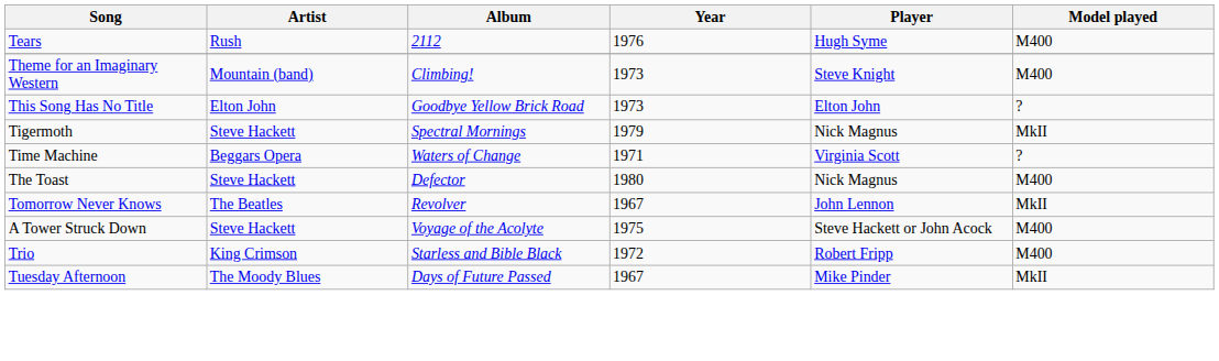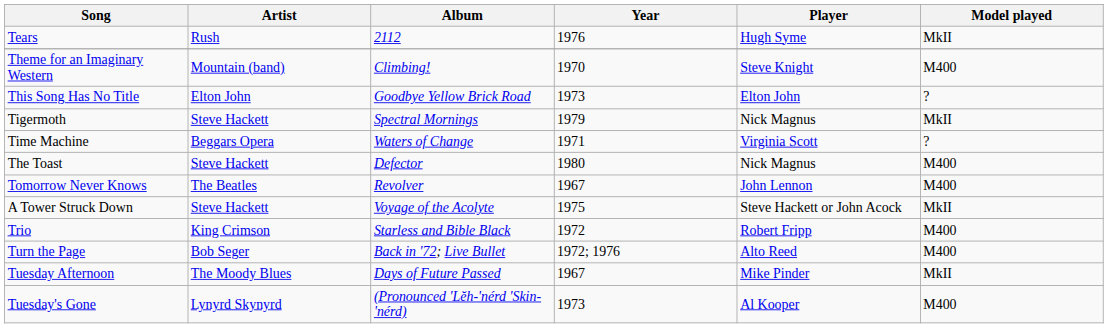 <table class="wikitable" style="width:100%">
 <tr>
 <th style="width:100px;">Song</th>
 <th style="width:100px;">Artist</th>
 <th style="width:100px;">Album</th>
 <th style="width:100px;">Year</th>
 <th style="width:100px;">Player</th>
 <th style="width:100px;">Model played</th>
 </tr>
 <tr>
 <td><a href='#'>Tears</a></td>
 <td><a href='#'>Rush</a></td>
 <td><em><a href='#'>2112</a></em></td>
 <td>1976</td>
 <td><a href='#'>Hugh Syme</a></td>
-<td>M400</td>
+<td>MkII</td>
 </tr>
 <tr>
 </tr>
 <tr>
 <td><a href='#'>Theme for an Imaginary Western</a></td>
 <td><a href='#'>Mountain (band)</a></td>
 <td><em><a href='#'>Climbing!</a></em></td>
-<td>1973</td>
+<td>1970</td>
 <td><a href='#'>Steve Knight</a></td>
 <td>M400</td>
 </tr>
 <tr>
 <td><a href='#'>This Song Has No Title</a></td>
 <td><a href='#'>Elton John</a></td>
 <td><em><a href='#'>Goodbye Yellow Brick Road</a></em></td>
 <td>1973</td>
 <td><a href='#'>Elton John</a></td>
 <td>?</td>
 </tr>
 <tr>
 <td>Tigermoth</td>
 <td><a href='#'>Steve Hackett</a></td>
 <td><em><a href='#'>Spectral Mornings</a></em></td>
 <td>1979</td>
 <td>Nick Magnus</td>
 <td>MkII</td>
 </tr>
 <tr>
 <td>Time Machine</td>
 <td><a href='#'>Beggars Opera</a></td>
 <td><em><a href='#'>Waters of Change</a></em></td>
 <td>1971</td>
 <td><a href='#'>Virginia Scott</a></td>
 <td>?</td>
 </tr>
 <tr>
 <td>The Toast</td>
 <td><a href='#'>Steve Hackett</a></td>
 <td><em><a href='#'>Defector</a></em></td>
 <td>1980</td>
 <td>Nick Magnus</td>
 <td>M400</td>
 </tr>
 <tr>
 <td><a href='#'>Tomorrow Never Knows</a></td>
 <td><a href='#'>The Beatles</a></td>
 <td><em><a href='#'>Revolver</a></em></td>
 <td>1967</td>
 <td><a href='#'>John Lennon</a></td>
-<td>MkII</td>
+<td>M400</td>
 </tr>
 <tr>
 <td>A Tower Struck Down</td>
 <td><a href='#'>Steve Hackett</a></td>
 <td><em><a href='#'>Voyage of the Acolyte</a></em></td>
 <td>1975</td>
 <td>Steve Hackett or John Acock</td>
-<td>M400</td>
+<td>MkII</td>
 </tr>
 <tr>
 <td><a href='#'>Trio</a></td>
 <td><a href='#'>King Crimson</a></td>
 <td><em><a href='#'>Starless and Bible Black</a></em></td>
 <td>1972</td>
 <td><a href='#'>Robert Fripp</a></td>
 <td>M400</td>
 </tr>
 <tr>
+<td><a href='#'>Turn the Page</a></td>
+<td><a href='#'>Bob Seger</a></td>
+<td><em><a href='#'>Back in '72</a>;</em> <em><a href='#'>Live Bullet</a></em></td>
+<td>1972; 1976</td>
+<td><a href='#'>Alto Reed</a></td>
+<td>M400</td>
+</tr>
+<tr>
 <td><a href='#'>Tuesday Afternoon</a></td>
 <td><a href='#'>The Moody Blues</a></td>
 <td><em><a href='#'>Days of Future Passed</a></em></td>
 <td>1967</td>
 <td><a href='#'>Mike Pinder</a></td>
 <td>MkII</td>
 </tr>
+<tr>
+<td><a href='#'>Tuesday's Gone</a></td>
+<td><a href='#'>Lynyrd Skynyrd</a></td>
+<td><em><a href='#'>(Pronounced 'Lĕh-'nérd 'Skin-'nérd)</a></em></td>
+<td>1973</td>
+<td><a href='#'>Al Kooper</a></td>
+<td>M400</td>
+</tr>
 </table>
